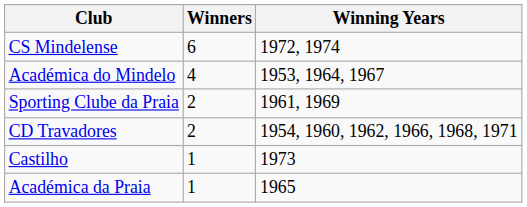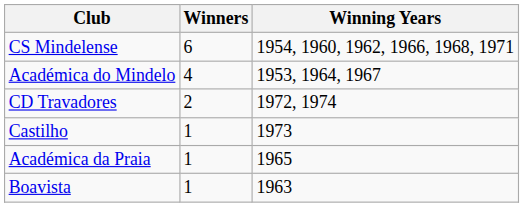 <table class="wikitable">
 <tr>
 <th>Club</th>
 <th>Winners</th>
 <th>Winning Years</th>
 </tr>
 <tr>
 <td><a href='#'>CS Mindelense</a></td>
 <td>6</td>
-<td>1972, 1974</td>
+<td>1954, 1960, 1962, 1966, 1968, 1971</td>
 </tr>
 <tr>
 <td><a href='#'>Académica do Mindelo</a></td>
 <td>4</td>
 <td>1953, 1964, 1967</td>
 </tr>
 <tr>
-<td><a href='#'>Sporting Clube da Praia</a></td>
-<td>2</td>
-<td>1961, 1969</td>
-</tr>
-<tr>
 <td><a href='#'>CD Travadores</a></td>
 <td>2</td>
-<td>1954, 1960, 1962, 1966, 1968, 1971</td>
+<td>1972, 1974</td>
 </tr>
 <tr>
 <td><a href='#'>Castilho</a></td>
 <td>1</td>
 <td>1973</td>
 </tr>
 <tr>
 <td><a href='#'>Académica da Praia</a></td>
 <td>1</td>
 <td>1965</td>
 </tr>
+<tr>
+<td><a href='#'>Boavista</a></td>
+<td>1</td>
+<td>1963</td>
+</tr>
 </table>
